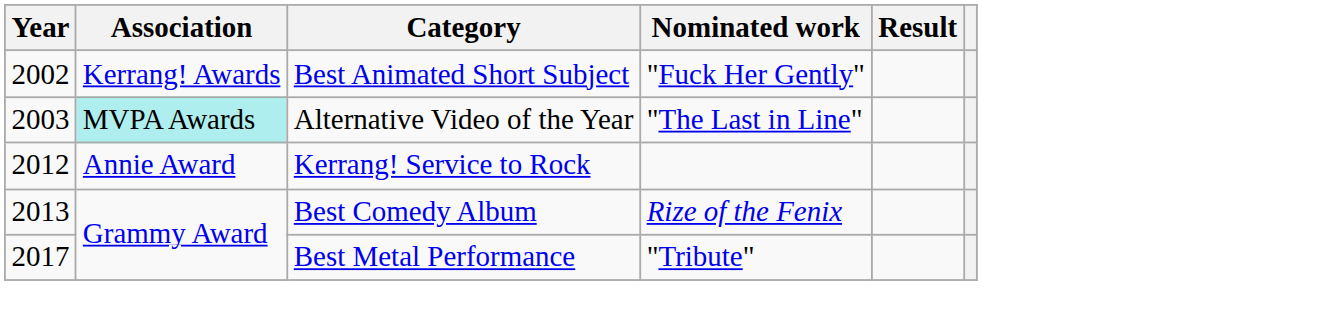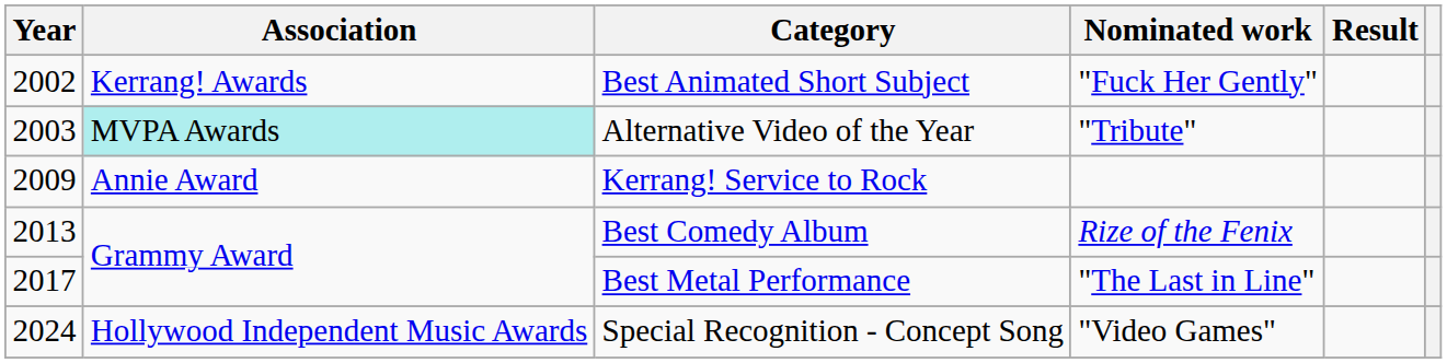 <table class= "wikitable">
 <tr>
 <th>Year</th>
 <th>Association</th>
 <th>Category</th>
 <th>Nominated work</th>
 <th>Result</th>
 <th></th>
 </tr>
 <tr>
 <td>2002</td>
 <td><a href='#'>Kerrang! Awards</a></td>
 <td><a href='#'>Best Animated Short Subject</a></td>
 <td>"<a href='#'>Fuck Her Gently</a>"</td>
 <td></td>
 <th align="center"></th>
 </tr>
 <tr>
 <td>2003</td>
 <td style="background: paleturquoise;">MVPA Awards</td>
 <td>Alternative Video of the Year</td>
-<td>"<a href='#'>The Last in Line</a>"</td>
+<td>"<a href='#'>Tribute</a>"</td>
 <td></td>
 <th align="center"></th>
 </tr>
 <tr>
-<td>2012</td>
+<td>2009</td>
 <td><a href='#'>Annie Award</a></td>
 <td><a href='#'>Kerrang! Service to Rock</a></td>
 <td></td>
 <td></td>
 <th align="center"></th>
 </tr>
 <tr>
 <td>2013</td>
 <td rowspan="2"><a href='#'>Grammy Award</a></td>
 <td><a href='#'>Best Comedy Album</a></td>
 <td><em><a href='#'>Rize of the Fenix</a></em></td>
 <td></td>
 <th align="center"></th>
 </tr>
 <tr>
 <td>2017</td>
 <td><a href='#'>Best Metal Performance</a></td>
-<td>"<a href='#'>Tribute</a>"</td>
+<td>"<a href='#'>The Last in Line</a>"</td>
 <td></td>
 <th align="center"></th>
 </tr>
+<tr>
+<td>2024</td>
+<td><a href='#'>Hollywood Independent Music Awards</a></td>
+<td>Special Recognition - Concept Song</td>
+<td>"Video Games"</td>
+<td></td>
+<th></th>
+</tr>
 </table>
